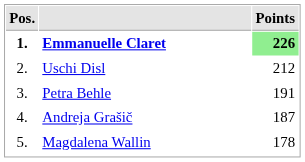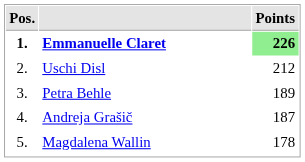 <table cellspacing="1" cellpadding="3" style="border:1px solid #AAAAAA;font-size:90%">
 <tr bgcolor="#E4E4E4">
 <th style="border-bottom:1px solid #AAAAAA" width=10>Pos.</th>
 <th style="border-bottom:1px solid #AAAAAA" width=200></th>
 <th style="border-bottom:1px solid #AAAAAA" width=20>Points</th>
 </tr>
 <tr>
 <td align="center"><strong>1.</strong></td>
 <td> <strong><a href='#'>Emmanuelle Claret</a></strong></td>
 <td align="right" style="background: lightgreen;"><strong>226</strong></td>
 </tr>
 <tr>
 <td align="center">2.</td>
 <td> <a href='#'>Uschi Disl</a></td>
 <td align="right">212</td>
 </tr>
 <tr>
 <td align="center">3.</td>
 <td> <a href='#'>Petra Behle</a></td>
-<td align="right">191</td>
+<td align="right">189</td>
 </tr>
 <tr>
 <td align="center">4.</td>
 <td> <a href='#'>Andreja Grašič</a></td>
 <td align="right">187</td>
 </tr>
 <tr>
 <td align="center">5.</td>
 <td> <a href='#'>Magdalena Wallin</a></td>
 <td align="right">178</td>
 </tr>
 <tr>
 </tr>
 </table>
